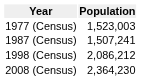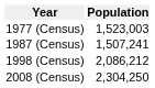 <table style="float: right; border:1">
 <tr>
 <th style="background:#efefef;">Year</th>
 <th style="background:#efefef;">Population</th>
 </tr>
 <tr>
 <td>1977 (Census)</td>
 <td style="text-align:right;">1,523,003</td>
 </tr>
 <tr>
 <td>1987 (Census)</td>
 <td style="text-align:right;">1,507,241</td>
 </tr>
 <tr>
 <td>1998 (Census)</td>
 <td style="text-align:right;">2,086,212</td>
 </tr>
 <tr>
 <td>2008 (Census)</td>
-<td style="text-align:right;">2,364,230</td>
+<td style="text-align:right;">2,304,250</td>
 </tr>
 </table>
